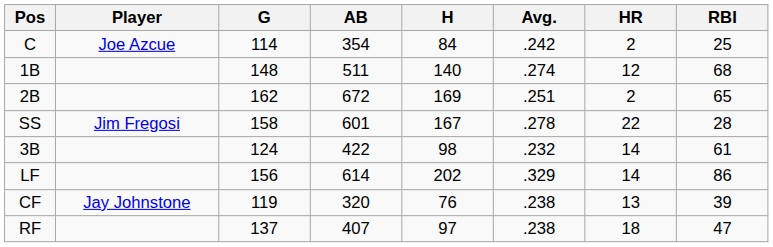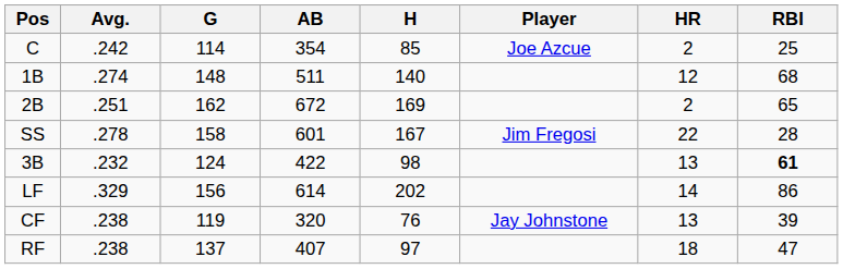 <table class="wikitable sortable">
 <tr>
 <th bgcolor="#DDDDFF" width="5%">Pos</th>
-<th bgcolor="#DDDDFF" width="16%">Player</th>
+<th bgcolor="#DDDDFF" width="9%">Avg.</th>
 <th bgcolor="#DDDDFF" width="9%">G</th>
 <th bgcolor="#DDDDFF" width="9%">AB</th>
 <th bgcolor="#DDDDFF" width="9%">H</th>
-<th bgcolor="#DDDDFF" width="9%">Avg.</th>
+<th bgcolor="#DDDDFF" width="16%">Player</th>
 <th bgcolor="#DDDDFF" width="9%">HR</th>
 <th bgcolor="#DDDDFF" width="9%">RBI</th>
 </tr>
 <tr align="center">
 <td>C</td>
-<td><a href='#'>Joe Azcue</a></td>
+<td>.242</td>
 <td>114</td>
 <td>354</td>
-<td>84</td>
-<td>.242</td>
+<td>85</td>
+<td><a href='#'>Joe Azcue</a></td>
 <td>2</td>
 <td>25</td>
 </tr>
 <tr align="center">
 <td>1B</td>
-<td></td>
+<td>.274</td>
 <td>148</td>
 <td>511</td>
 <td>140</td>
-<td>.274</td>
+<td></td>
 <td>12</td>
 <td>68</td>
 </tr>
 <tr align="center">
 <td>2B</td>
-<td></td>
+<td>.251</td>
 <td>162</td>
 <td>672</td>
 <td>169</td>
-<td>.251</td>
+<td></td>
 <td>2</td>
 <td>65</td>
 </tr>
 <tr align="center">
 <td>SS</td>
-<td><a href='#'>Jim Fregosi</a></td>
+<td>.278</td>
 <td>158</td>
 <td>601</td>
 <td>167</td>
-<td>.278</td>
+<td><a href='#'>Jim Fregosi</a></td>
 <td>22</td>
 <td>28</td>
 </tr>
 <tr align="center">
 <td>3B</td>
-<td></td>
+<td>.232</td>
 <td>124</td>
 <td>422</td>
 <td>98</td>
-<td>.232</td>
-<td>14</td>
-<td>61</td>
+<td></td>
+<td>13</td>
+<td><strong>61</strong></td>
 </tr>
 <tr align="center">
 <td>LF</td>
-<td></td>
+<td>.329</td>
 <td>156</td>
 <td>614</td>
 <td>202</td>
-<td>.329</td>
+<td></td>
 <td>14</td>
 <td>86</td>
 </tr>
 <tr align="center">
 <td>CF</td>
-<td><a href='#'>Jay Johnstone</a></td>
+<td>.238</td>
 <td>119</td>
 <td>320</td>
 <td>76</td>
-<td>.238</td>
+<td><a href='#'>Jay Johnstone</a></td>
 <td>13</td>
 <td>39</td>
 </tr>
 <tr align="center">
 <td>RF</td>
-<td></td>
+<td>.238</td>
 <td>137</td>
 <td>407</td>
 <td>97</td>
-<td>.238</td>
+<td></td>
 <td>18</td>
 <td>47</td>
 </tr>
 </table>
